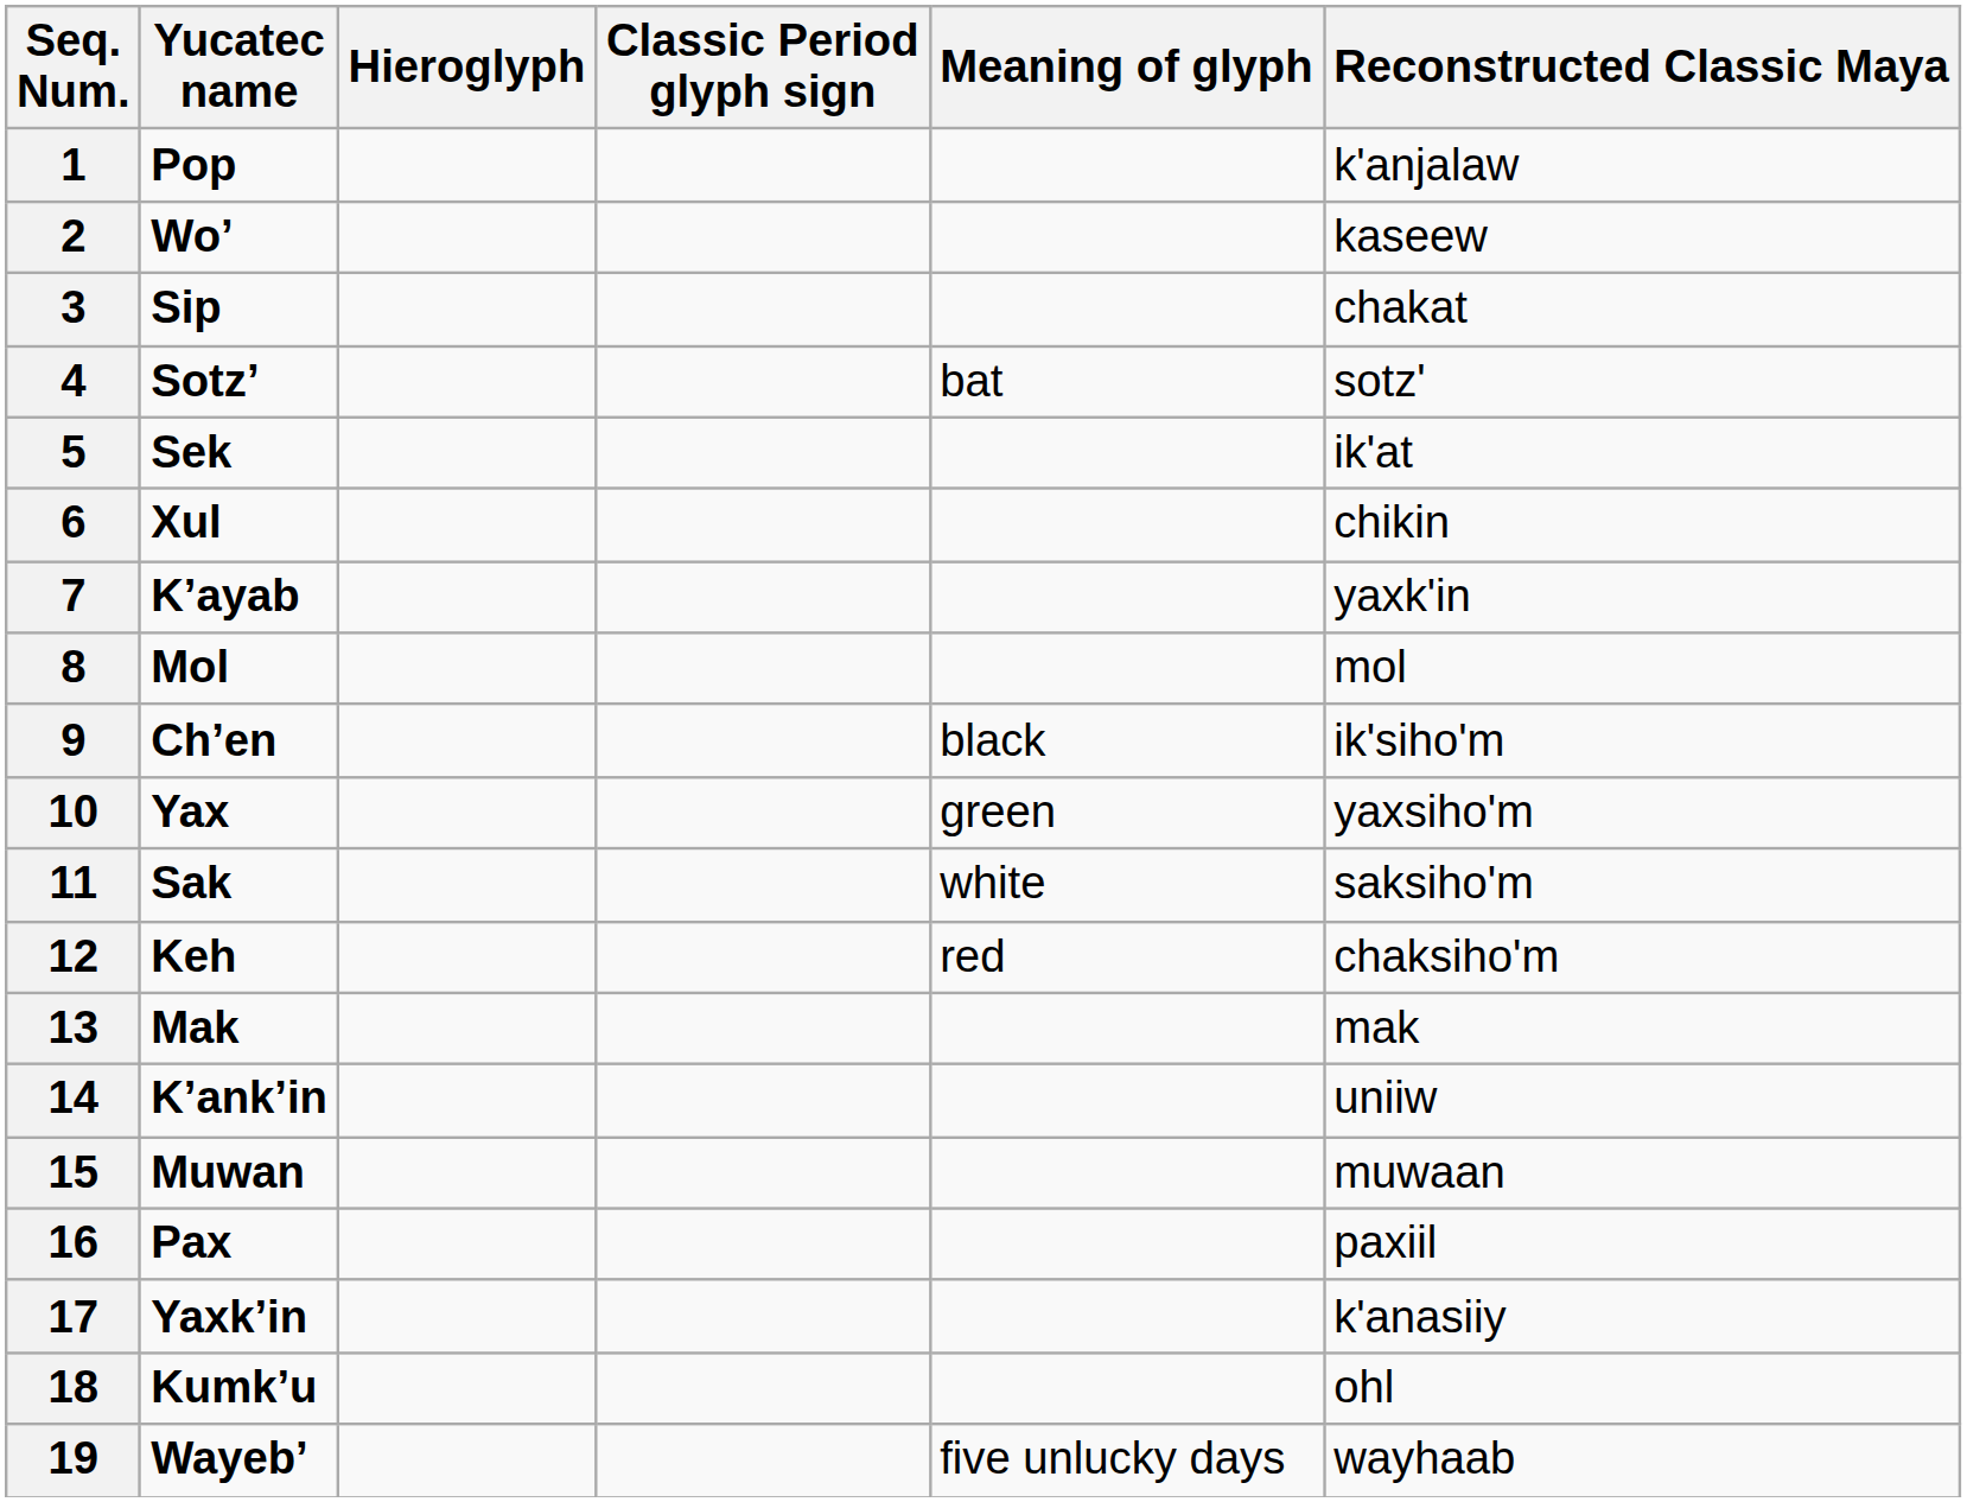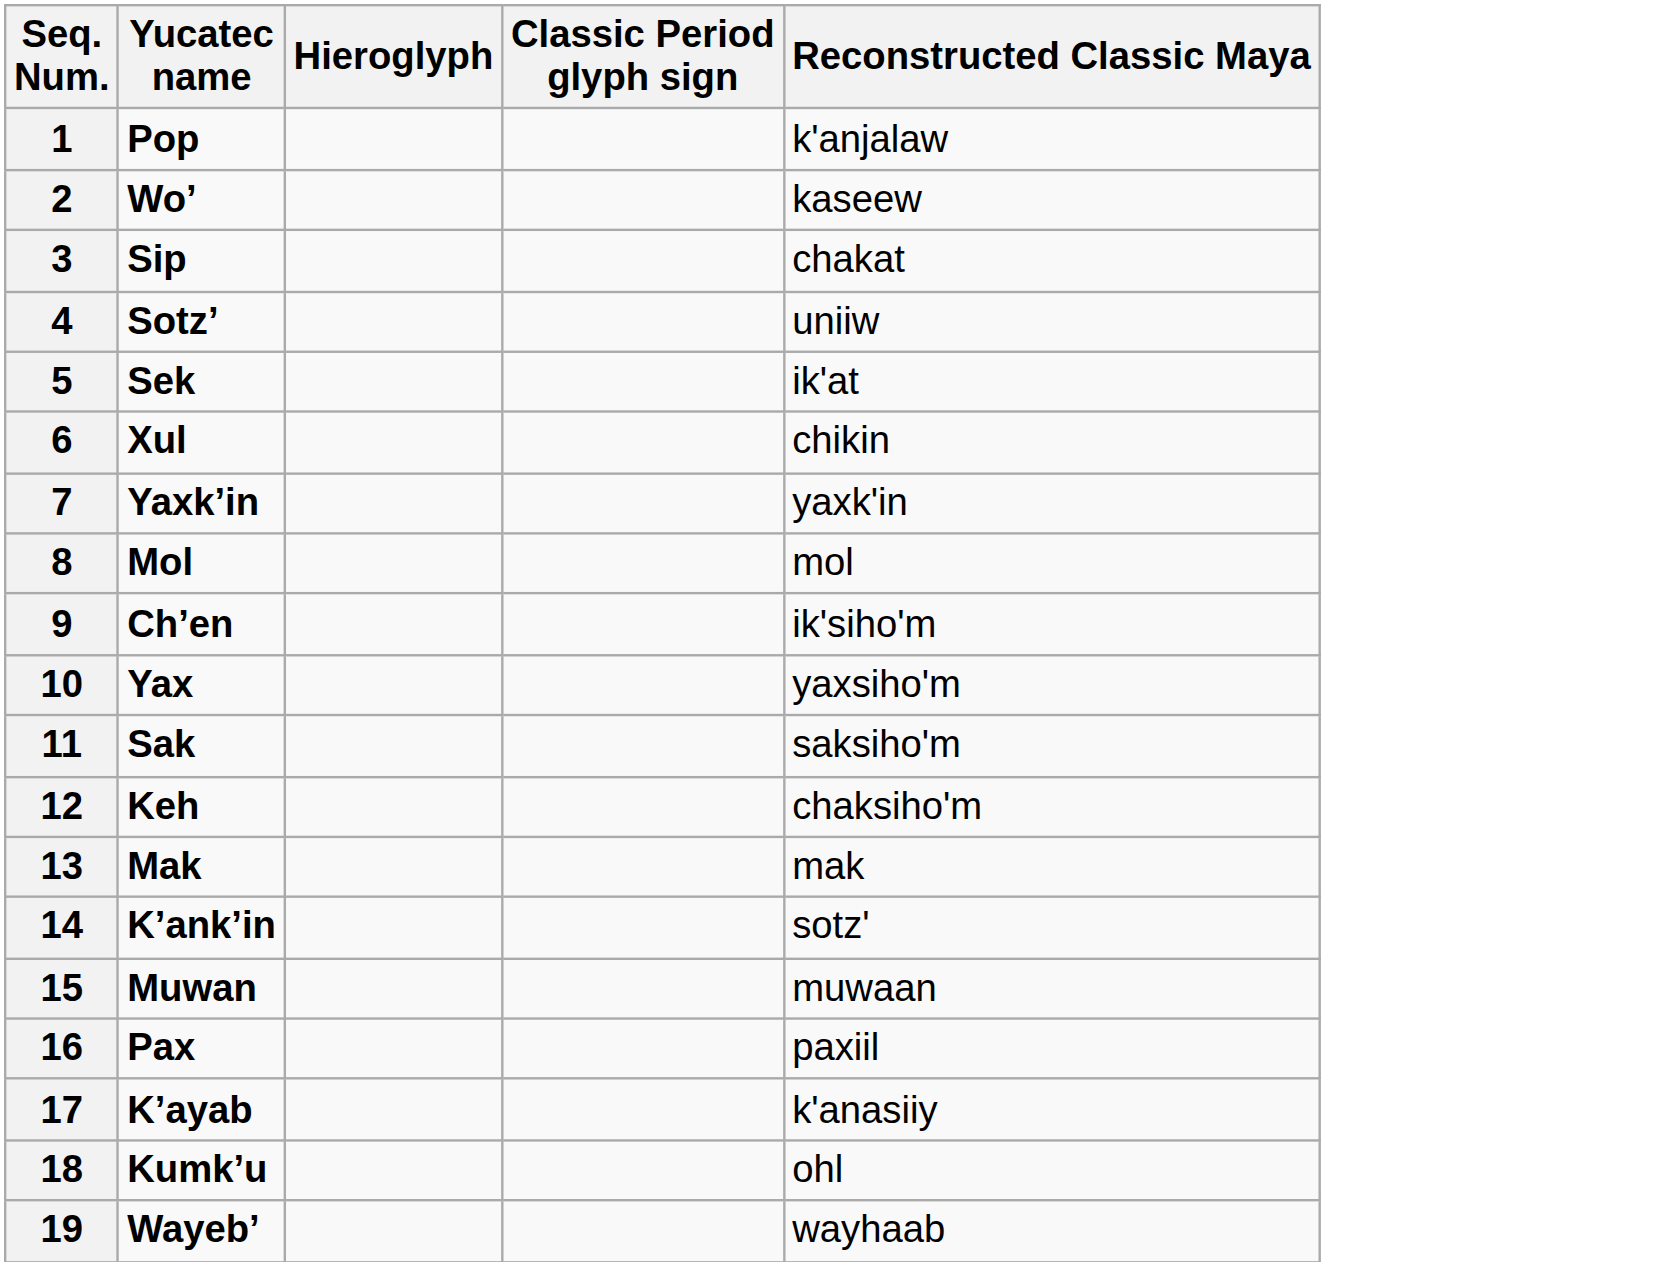 <table class="wikitable">
 <tr>
 <th>Seq.<br>Num.</th>
 <th>Yucatec <br>name</th>
 <th>Hieroglyph<br></th>
 <th>Classic Period<br>glyph sign</th>
-<th>Meaning of glyph<br></th>
 <th>Reconstructed Classic Maya</th>
 </tr>
 <tr>
 <th>1</th>
 <td><strong>Pop</strong></td>
-<td></td>
 <td></td>
 <td></td>
 <td>k'anjalaw</td>
 </tr>
 <tr>
 <th>2</th>
 <td><strong>Woʼ</strong></td>
 <td></td>
 <td></td>
-<td></td>
 <td>kaseew</td>
 </tr>
 <tr>
 <th>3</th>
 <td><strong>Sip</strong></td>
-<td></td>
 <td></td>
 <td></td>
 <td>chakat</td>
 </tr>
 <tr>
 <th>4</th>
 <td><strong>Sotzʼ</strong></td>
 <td></td>
 <td></td>
-<td>bat</td>
-<td>sotz'</td>
+<td>uniiw</td>
 </tr>
 <tr>
 <th>5</th>
 <td><strong>Sek</strong></td>
-<td></td>
 <td></td>
 <td></td>
 <td>ik'at</td>
 </tr>
 <tr>
 <th>6</th>
 <td><strong>Xul</strong></td>
 <td></td>
 <td></td>
-<td></td>
 <td>chikin</td>
 </tr>
 <tr>
 <th>7</th>
-<td><strong>Kʼayab</strong></td>
-<td></td>
+<td><strong>Yaxkʼin</strong></td>
 <td></td>
 <td></td>
 <td>yaxk'in</td>
 </tr>
 <tr>
 <th>8</th>
 <td><strong>Mol</strong></td>
 <td></td>
 <td></td>
-<td></td>
 <td>mol</td>
 </tr>
 <tr>
 <th>9</th>
 <td><strong>Chʼen</strong></td>
 <td></td>
 <td></td>
-<td>black</td>
 <td>ik'siho'm</td>
 </tr>
 <tr>
 <th>10</th>
 <td><strong>Yax</strong></td>
 <td></td>
 <td></td>
-<td>green</td>
 <td>yaxsiho'm</td>
 </tr>
 <tr>
 <th>11</th>
 <td><strong>Sak</strong></td>
 <td></td>
 <td></td>
-<td>white</td>
 <td>saksiho'm</td>
 </tr>
 <tr>
 <th>12</th>
 <td><strong>Keh</strong></td>
 <td></td>
 <td></td>
-<td>red</td>
 <td>chaksiho'm</td>
 </tr>
 <tr>
 <th>13</th>
 <td><strong>Mak</strong></td>
-<td></td>
 <td></td>
 <td></td>
 <td>mak</td>
 </tr>
 <tr>
 <th>14</th>
 <td><strong>Kʼankʼin</strong></td>
 <td></td>
 <td></td>
-<td></td>
-<td>uniiw</td>
+<td>sotz'</td>
 </tr>
 <tr>
 <th>15</th>
 <td><strong>Muwan</strong></td>
-<td></td>
 <td></td>
 <td></td>
 <td>muwaan</td>
 </tr>
 <tr>
 <th>16</th>
 <td><strong>Pax</strong></td>
 <td></td>
 <td></td>
-<td></td>
 <td>paxiil</td>
 </tr>
 <tr>
 <th>17</th>
-<td><strong>Yaxkʼin</strong></td>
-<td></td>
+<td><strong>Kʼayab</strong></td>
 <td></td>
 <td></td>
 <td>k'anasiiy</td>
 </tr>
 <tr>
 <th>18</th>
 <td><strong>Kumkʼu</strong></td>
 <td></td>
 <td></td>
-<td></td>
 <td>ohl</td>
 </tr>
 <tr>
 <th>19</th>
 <td><strong>Wayebʼ</strong></td>
 <td></td>
 <td></td>
-<td>five unlucky days</td>
 <td>wayhaab</td>
 </tr>
 </table>
